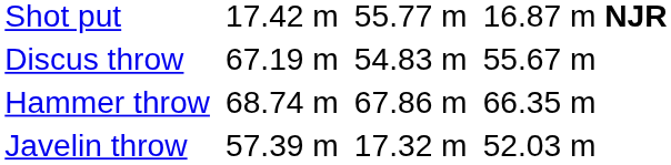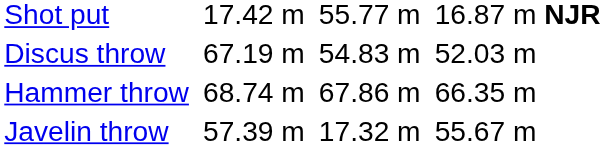 <table>
 <tr>
 </tr>
 <tr>
 <td><a href='#'>Shot put</a></td>
 <td></td>
 <td>17.42 m</td>
 <td></td>
 <td>55.77 m</td>
 <td></td>
 <td>16.87 m <strong>NJR</strong></td>
 </tr>
 <tr>
 <td><a href='#'>Discus throw</a></td>
 <td></td>
 <td>67.19 m</td>
 <td></td>
 <td>54.83 m</td>
 <td></td>
-<td>55.67 m</td>
+<td>52.03 m</td>
 </tr>
 <tr>
 <td><a href='#'>Hammer throw</a></td>
 <td></td>
 <td>68.74 m</td>
 <td></td>
 <td>67.86 m</td>
 <td></td>
 <td>66.35 m</td>
 </tr>
 <tr>
 <td><a href='#'>Javelin throw</a></td>
 <td></td>
 <td>57.39 m</td>
 <td></td>
 <td>17.32 m</td>
 <td></td>
-<td>52.03 m</td>
+<td>55.67 m</td>
 </tr>
 </table>
